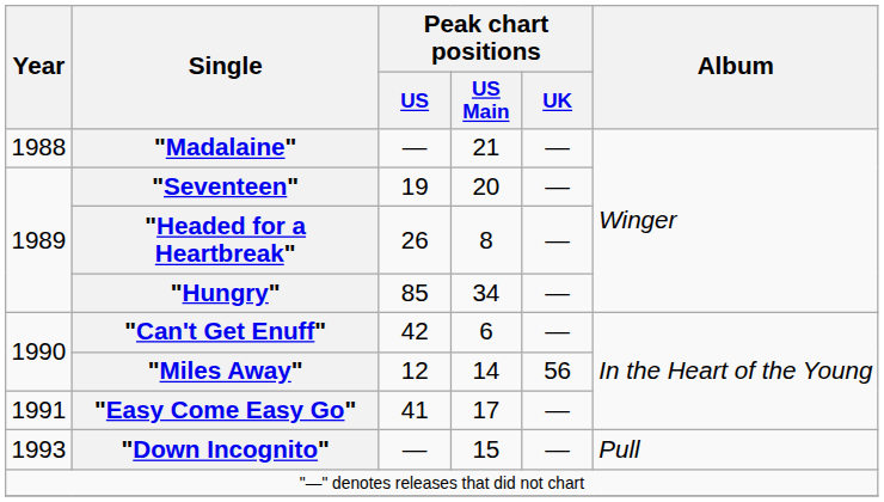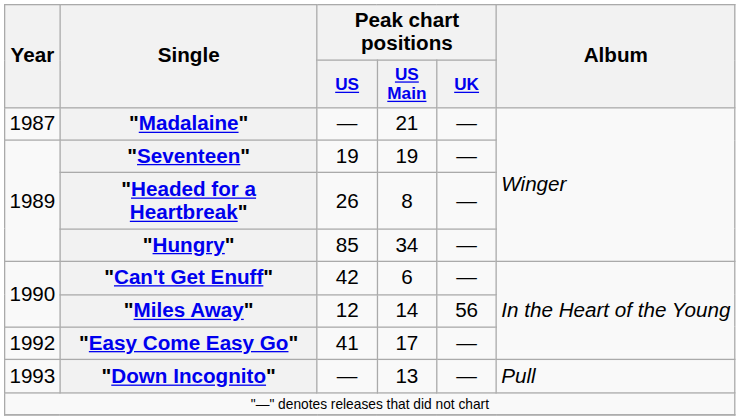 <table class="wikitable plainrowheaders" style="text-align:center;">
 <tr>
 <th rowspan="2">Year</th>
 <th rowspan="2" style="width:12em;">Single</th>
 <th colspan="3">Peak chart<br>positions</th>
 <th rowspan="2">Album</th>
 </tr>
 <tr style="font-size:smaller;">
 <th width="40"><a href='#'>US</a><br></th>
 <th width="40"><a href='#'>US Main</a><br></th>
 <th width="40"><a href='#'>UK</a><br></th>
 </tr>
 <tr>
-<td>1988</td>
+<td>1987</td>
 <th scope="row">"<a href='#'>Madalaine</a>"</th>
 <td>—</td>
 <td>21</td>
 <td>—</td>
 <td align="left" rowspan="4"><em>Winger</em></td>
 </tr>
 <tr>
 <td rowspan="3">1989</td>
 <th scope="row">"<a href='#'>Seventeen</a>"</th>
 <td>19</td>
-<td>20</td>
+<td>19</td>
 <td>—</td>
 </tr>
 <tr>
 <th scope="row">"<a href='#'>Headed for a Heartbreak</a>"</th>
 <td>26</td>
 <td>8</td>
 <td>—</td>
 </tr>
 <tr>
 <th scope="row">"<a href='#'>Hungry</a>"</th>
 <td>85</td>
 <td>34</td>
 <td>—</td>
 </tr>
 <tr>
 <td rowspan="2">1990</td>
 <th scope="row">"<a href='#'>Can't Get Enuff</a>"</th>
 <td>42</td>
 <td>6</td>
 <td>—</td>
 <td align="left" rowspan="3"><em>In the Heart of the Young</em></td>
 </tr>
 <tr>
 <th scope="row">"<a href='#'>Miles Away</a>"</th>
 <td>12</td>
 <td>14</td>
 <td>56</td>
 </tr>
 <tr>
-<td>1991</td>
+<td>1992</td>
 <th scope="row">"<a href='#'>Easy Come Easy Go</a>"</th>
 <td>41</td>
 <td>17</td>
 <td>—</td>
 </tr>
 <tr>
 <td>1993</td>
 <th scope="row">"<a href='#'>Down Incognito</a>"</th>
 <td>—</td>
-<td>15</td>
+<td>13</td>
 <td>—</td>
 <td align="left"><em>Pull</em></td>
 </tr>
 <tr>
 <td colspan="10" style="font-size:8pt">"—" denotes releases that did not chart</td>
 </tr>
 <tr>
 </tr>
 </table>
